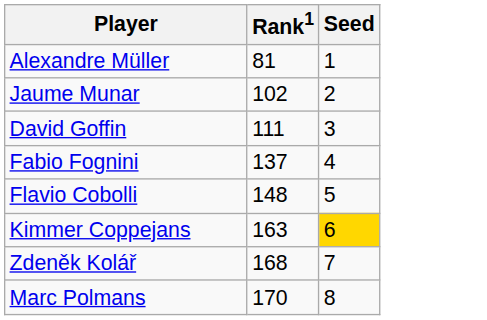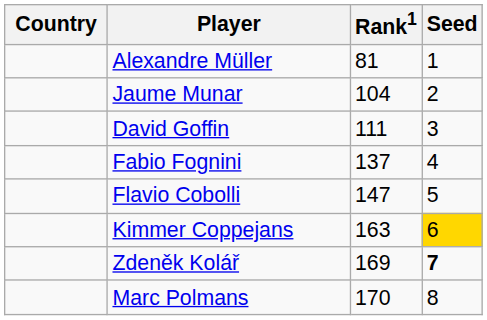 <table class="sortable wikitable">
 <tr>
+<th width="70">Country</th>
 <th width="175">Player</th>
 <th>Rank<sup>1</sup></th>
 <th>Seed</th>
 </tr>
 <tr>
+<td></td>
 <td><a href='#'>Alexandre Müller</a></td>
 <td>81</td>
 <td>1</td>
 </tr>
 <tr>
+<td></td>
 <td><a href='#'>Jaume Munar</a></td>
-<td>102</td>
+<td>104</td>
 <td>2</td>
 </tr>
 <tr>
+<td></td>
 <td><a href='#'>David Goffin</a></td>
 <td>111</td>
 <td>3</td>
 </tr>
 <tr>
+<td></td>
 <td><a href='#'>Fabio Fognini</a></td>
 <td>137</td>
 <td>4</td>
 </tr>
 <tr>
+<td></td>
 <td><a href='#'>Flavio Cobolli</a></td>
-<td>148</td>
+<td>147</td>
 <td>5</td>
 </tr>
 <tr>
+<td></td>
 <td><a href='#'>Kimmer Coppejans</a></td>
 <td>163</td>
 <td style="background: gold;">6</td>
 </tr>
 <tr>
+<td></td>
 <td><a href='#'>Zdeněk Kolář</a></td>
-<td>168</td>
-<td>7</td>
+<td>169</td>
+<td><strong>7</strong></td>
 </tr>
 <tr>
+<td></td>
 <td><a href='#'>Marc Polmans</a></td>
 <td>170</td>
 <td>8</td>
 </tr>
 </table>
